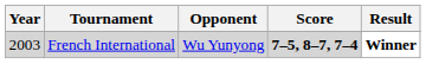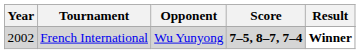 <table class="sortable wikitable" style="font-size: 90%;">
 <tr>
 <th>Year</th>
 <th>Tournament</th>
 <th>Opponent</th>
 <th>Score</th>
 <th>Result</th>
 </tr>
 <tr>
 </tr>
 <tr style="background:#D5D5D5">
-<td align="center">2003</td>
+<td align="center">2002</td>
 <td align="left"><a href='#'>French International</a></td>
 <td align="left"> <a href='#'>Wu Yunyong</a></td>
 <td align="left"><strong>7–5, 8–7, 7–4</strong></td>
 <td style="text-align:left; background:white"> <strong>Winner</strong></td>
 </tr>
 </table>
